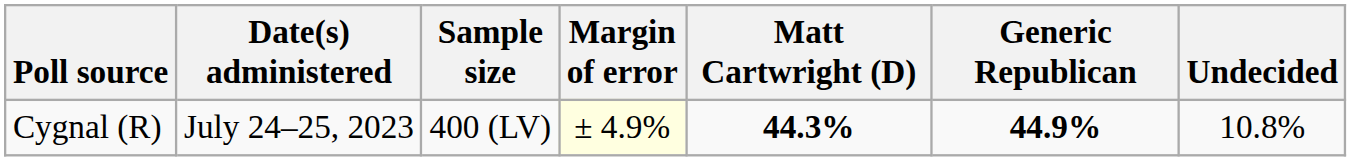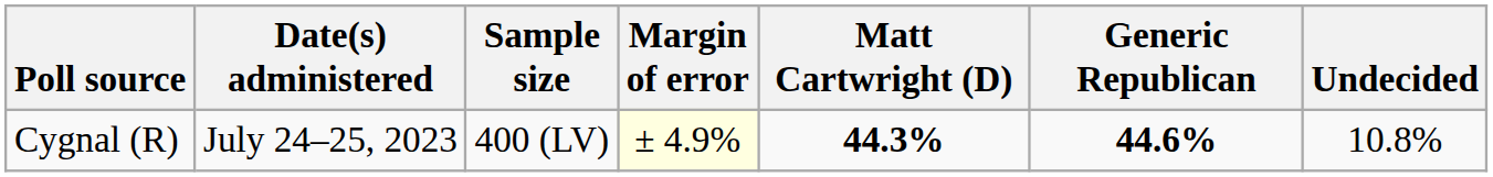 <table class="wikitable" style="font-size:90%;text-align:center;">
 <tr valign=bottom>
 <th>Poll source</th>
 <th>Date(s)<br>administered</th>
 <th>Sample<br>size</th>
 <th>Margin<br>of error</th>
 <th style="width:100px;">Matt<br>Cartwright (D)</th>
 <th style="width:100px;">Generic<br>Republican</th>
 <th>Undecided</th>
 </tr>
 <tr>
 <td style="text-align:left;">Cygnal (R)</td>
 <td>July 24–25, 2023</td>
 <td>400 (LV)</td>
 <td style="background: lightyellow;">± 4.9%</td>
 <td><strong>44.3%</strong></td>
-<td><strong>44.9%</strong></td>
+<td><strong>44.6%</strong></td>
 <td>10.8%</td>
 </tr>
 </table>
